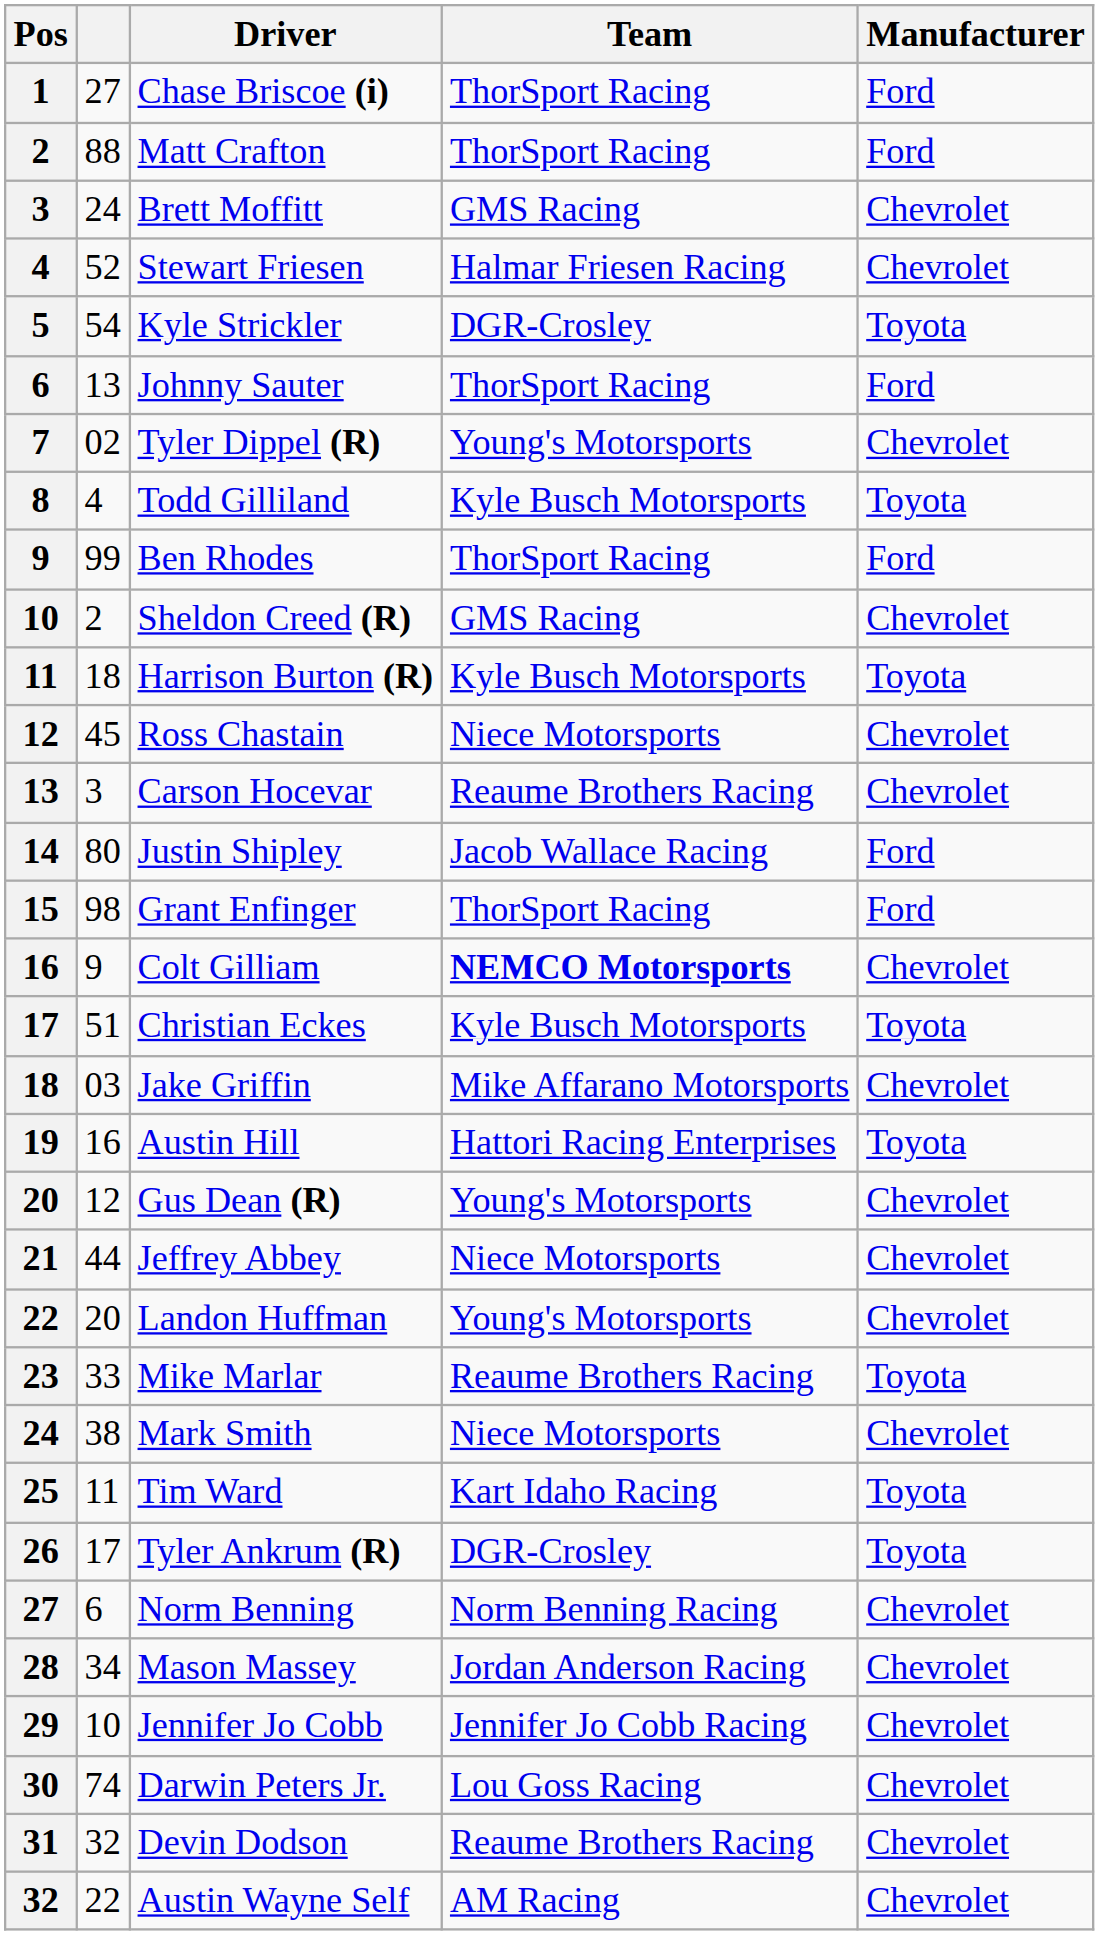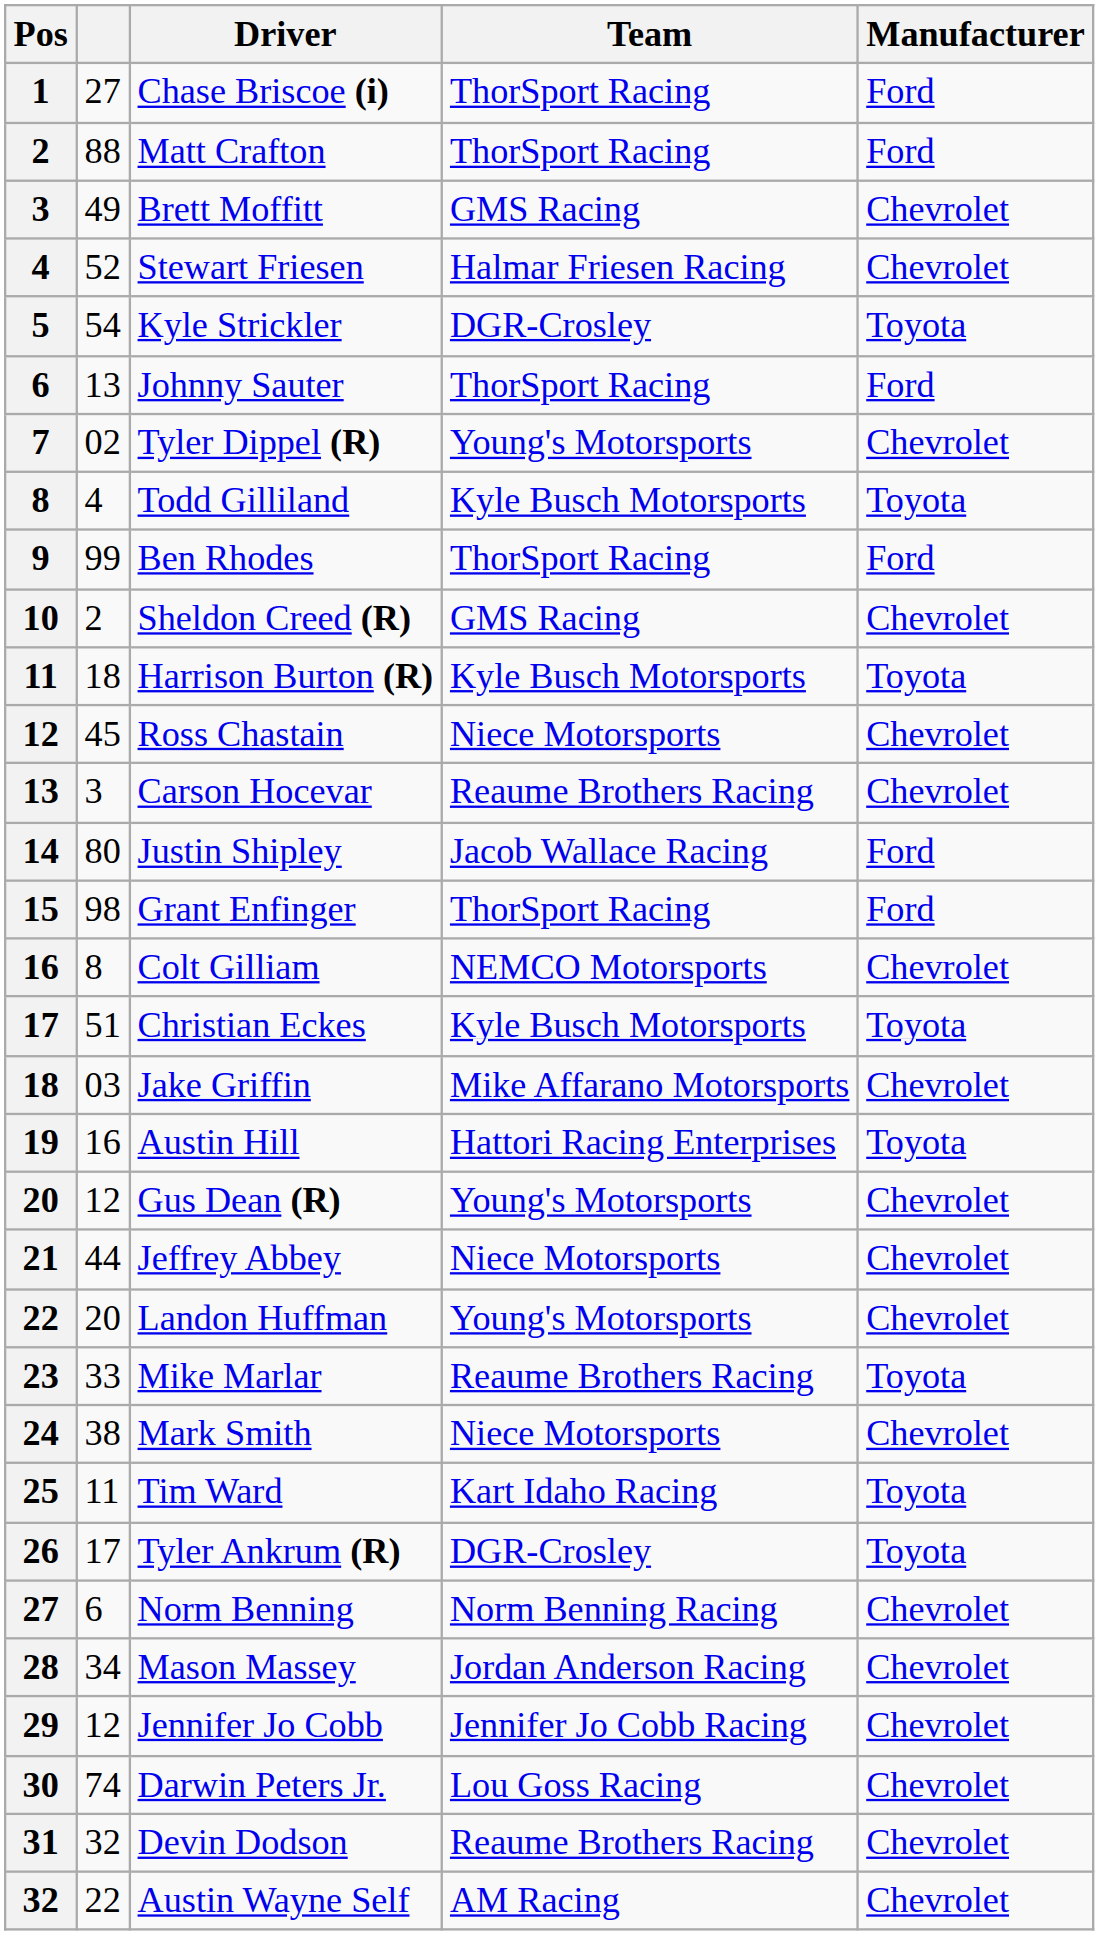 <table class="wikitable" style="font-size:98%">
 <tr>
 <th>Pos</th>
 <th></th>
 <th>Driver</th>
 <th>Team</th>
 <th>Manufacturer</th>
 </tr>
 <tr>
 <th>1</th>
 <td>27</td>
 <td><a href='#'>Chase Briscoe</a> <strong>(i)</strong></td>
 <td><a href='#'>ThorSport Racing</a></td>
 <td><a href='#'>Ford</a></td>
 </tr>
 <tr>
 <th>2</th>
 <td>88</td>
 <td><a href='#'>Matt Crafton</a></td>
 <td><a href='#'>ThorSport Racing</a></td>
 <td><a href='#'>Ford</a></td>
 </tr>
 <tr>
 <th>3</th>
-<td>24</td>
+<td>49</td>
 <td><a href='#'>Brett Moffitt</a></td>
 <td><a href='#'>GMS Racing</a></td>
 <td><a href='#'>Chevrolet</a></td>
 </tr>
 <tr>
 <th>4</th>
 <td>52</td>
 <td><a href='#'>Stewart Friesen</a></td>
 <td><a href='#'>Halmar Friesen Racing</a></td>
 <td><a href='#'>Chevrolet</a></td>
 </tr>
 <tr>
 <th>5</th>
 <td>54</td>
 <td><a href='#'>Kyle Strickler</a></td>
 <td><a href='#'>DGR-Crosley</a></td>
 <td><a href='#'>Toyota</a></td>
 </tr>
 <tr>
 <th>6</th>
 <td>13</td>
 <td><a href='#'>Johnny Sauter</a></td>
 <td><a href='#'>ThorSport Racing</a></td>
 <td><a href='#'>Ford</a></td>
 </tr>
 <tr>
 <th>7</th>
 <td>02</td>
 <td><a href='#'>Tyler Dippel</a> <strong>(R)</strong></td>
 <td><a href='#'>Young's Motorsports</a></td>
 <td><a href='#'>Chevrolet</a></td>
 </tr>
 <tr>
 <th>8</th>
 <td>4</td>
 <td><a href='#'>Todd Gilliland</a></td>
 <td><a href='#'>Kyle Busch Motorsports</a></td>
 <td><a href='#'>Toyota</a></td>
 </tr>
 <tr>
 <th>9</th>
 <td>99</td>
 <td><a href='#'>Ben Rhodes</a></td>
 <td><a href='#'>ThorSport Racing</a></td>
 <td><a href='#'>Ford</a></td>
 </tr>
 <tr>
 <th>10</th>
 <td>2</td>
 <td><a href='#'>Sheldon Creed</a> <strong>(R)</strong></td>
 <td><a href='#'>GMS Racing</a></td>
 <td><a href='#'>Chevrolet</a></td>
 </tr>
 <tr>
 <th>11</th>
 <td>18</td>
 <td><a href='#'>Harrison Burton</a> <strong>(R)</strong></td>
 <td><a href='#'>Kyle Busch Motorsports</a></td>
 <td><a href='#'>Toyota</a></td>
 </tr>
 <tr>
 <th>12</th>
 <td>45</td>
 <td><a href='#'>Ross Chastain</a></td>
 <td><a href='#'>Niece Motorsports</a></td>
 <td><a href='#'>Chevrolet</a></td>
 </tr>
 <tr>
 <th>13</th>
 <td>3</td>
 <td><a href='#'>Carson Hocevar</a></td>
 <td><a href='#'>Reaume Brothers Racing</a></td>
 <td><a href='#'>Chevrolet</a></td>
 </tr>
 <tr>
 <th>14</th>
 <td>80</td>
 <td><a href='#'>Justin Shipley</a></td>
 <td><a href='#'>Jacob Wallace Racing</a></td>
 <td><a href='#'>Ford</a></td>
 </tr>
 <tr>
 <th>15</th>
 <td>98</td>
 <td><a href='#'>Grant Enfinger</a></td>
 <td><a href='#'>ThorSport Racing</a></td>
 <td><a href='#'>Ford</a></td>
 </tr>
 <tr>
 <th>16</th>
-<td>9</td>
+<td>8</td>
 <td><a href='#'>Colt Gilliam</a></td>
-<td><strong><a href='#'>NEMCO Motorsports</a></strong></td>
+<td><a href='#'>NEMCO Motorsports</a></td>
 <td><a href='#'>Chevrolet</a></td>
 </tr>
 <tr>
 <th>17</th>
 <td>51</td>
 <td><a href='#'>Christian Eckes</a></td>
 <td><a href='#'>Kyle Busch Motorsports</a></td>
 <td><a href='#'>Toyota</a></td>
 </tr>
 <tr>
 <th>18</th>
 <td>03</td>
 <td><a href='#'>Jake Griffin</a></td>
 <td><a href='#'>Mike Affarano Motorsports</a></td>
 <td><a href='#'>Chevrolet</a></td>
 </tr>
 <tr>
 <th>19</th>
 <td>16</td>
 <td><a href='#'>Austin Hill</a></td>
 <td><a href='#'>Hattori Racing Enterprises</a></td>
 <td><a href='#'>Toyota</a></td>
 </tr>
 <tr>
 <th>20</th>
 <td>12</td>
 <td><a href='#'>Gus Dean</a> <strong>(R)</strong></td>
 <td><a href='#'>Young's Motorsports</a></td>
 <td><a href='#'>Chevrolet</a></td>
 </tr>
 <tr>
 <th>21</th>
 <td>44</td>
 <td><a href='#'>Jeffrey Abbey</a></td>
 <td><a href='#'>Niece Motorsports</a></td>
 <td><a href='#'>Chevrolet</a></td>
 </tr>
 <tr>
 <th>22</th>
 <td>20</td>
 <td><a href='#'>Landon Huffman</a></td>
 <td><a href='#'>Young's Motorsports</a></td>
 <td><a href='#'>Chevrolet</a></td>
 </tr>
 <tr>
 <th>23</th>
 <td>33</td>
 <td><a href='#'>Mike Marlar</a></td>
 <td><a href='#'>Reaume Brothers Racing</a></td>
 <td><a href='#'>Toyota</a></td>
 </tr>
 <tr>
 <th>24</th>
 <td>38</td>
 <td><a href='#'>Mark Smith</a></td>
 <td><a href='#'>Niece Motorsports</a></td>
 <td><a href='#'>Chevrolet</a></td>
 </tr>
 <tr>
 <th>25</th>
 <td>11</td>
 <td><a href='#'>Tim Ward</a></td>
 <td><a href='#'>Kart Idaho Racing</a></td>
 <td><a href='#'>Toyota</a></td>
 </tr>
 <tr>
 <th>26</th>
 <td>17</td>
 <td><a href='#'>Tyler Ankrum</a> <strong>(R)</strong></td>
 <td><a href='#'>DGR-Crosley</a></td>
 <td><a href='#'>Toyota</a></td>
 </tr>
 <tr>
 <th>27</th>
 <td>6</td>
 <td><a href='#'>Norm Benning</a></td>
 <td><a href='#'>Norm Benning Racing</a></td>
 <td><a href='#'>Chevrolet</a></td>
 </tr>
 <tr>
 <th>28</th>
 <td>34</td>
 <td><a href='#'>Mason Massey</a></td>
 <td><a href='#'>Jordan Anderson Racing</a></td>
 <td><a href='#'>Chevrolet</a></td>
 </tr>
 <tr>
 <th>29</th>
-<td>10</td>
+<td>12</td>
 <td><a href='#'>Jennifer Jo Cobb</a></td>
 <td><a href='#'>Jennifer Jo Cobb Racing</a></td>
 <td><a href='#'>Chevrolet</a></td>
 </tr>
 <tr>
 <th>30</th>
 <td>74</td>
 <td><a href='#'>Darwin Peters Jr.</a></td>
 <td><a href='#'>Lou Goss Racing</a></td>
 <td><a href='#'>Chevrolet</a></td>
 </tr>
 <tr>
 <th>31</th>
 <td>32</td>
 <td><a href='#'>Devin Dodson</a></td>
 <td><a href='#'>Reaume Brothers Racing</a></td>
 <td><a href='#'>Chevrolet</a></td>
 </tr>
 <tr>
 <th>32</th>
 <td>22</td>
 <td><a href='#'>Austin Wayne Self</a></td>
 <td><a href='#'>AM Racing</a></td>
 <td><a href='#'>Chevrolet</a></td>
 </tr>
 </table>
